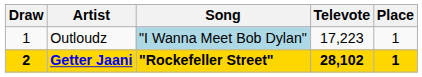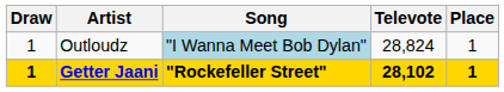 <table class="sortable wikitable" style="margin: 1em auto 1em auto; text-align:center;">
 <tr>
 <th>Draw</th>
 <th>Artist</th>
 <th>Song</th>
 <th>Televote</th>
 <th>Place</th>
 </tr>
 <tr>
 <td>1</td>
 <td align="left">Outloudz</td>
 <td align="left" style="background: lightblue;">"I Wanna Meet Bob Dylan"</td>
-<td>17,223</td>
+<td>28,824</td>
 <td>1</td>
 </tr>
 <tr style="font-weight:bold; background:gold;">
-<td>2</td>
+<td>1</td>
 <td align="left"><a href='#'>Getter Jaani</a></td>
 <td align="left">"Rockefeller Street"</td>
 <td>28,102</td>
 <td>1</td>
 </tr>
 </table>
